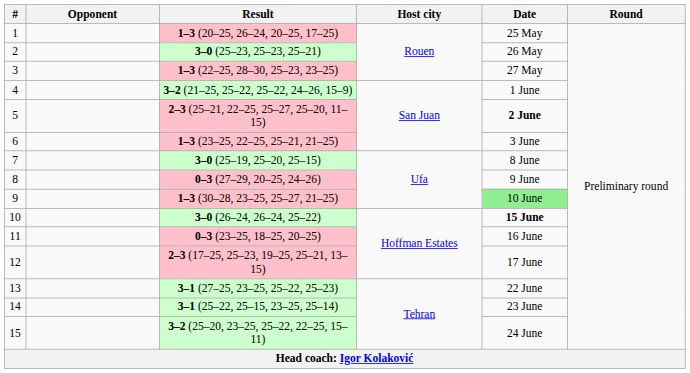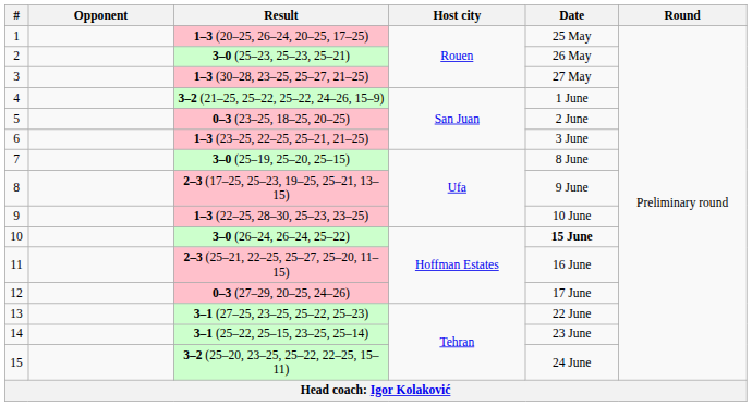 <table class="wikitable" style="text-align: center;font-size:90%;">
 <tr>
 <th width=20>#</th>
 <th width=160>Opponent</th>
 <th width=240>Result</th>
 <th width=150>Host city</th>
 <th width=100>Date</th>
 <th width=140>Round</th>
 </tr>
 <tr>
 <td>1</td>
 <td align=left></td>
 <td bgcolor=pink><strong>1–3</strong> (20–25, 26–24, 20–25, 17–25)</td>
 <td rowspan=3> <a href='#'>Rouen</a></td>
 <td>25 May</td>
 <td rowspan=15>Preliminary round</td>
 </tr>
 <tr>
 <td>2</td>
 <td align=left></td>
 <td bgcolor=ccffcc><strong>3–0</strong> (25–23, 25–23, 25–21)</td>
 <td>26 May</td>
 </tr>
 <tr>
 <td>3</td>
 <td align=left></td>
-<td bgcolor=pink><strong>1–3</strong> (22–25, 28–30, 25–23, 23–25)</td>
+<td bgcolor=pink><strong>1–3</strong> (30–28, 23–25, 25–27, 21–25)</td>
 <td>27 May</td>
 </tr>
 <tr>
 <td>4</td>
 <td align=left></td>
 <td bgcolor=ccffcc><strong>3–2</strong> (21–25, 25–22, 25–22, 24–26, 15–9)</td>
 <td rowspan=3> <a href='#'>San Juan</a></td>
 <td>1 June</td>
 </tr>
 <tr>
 <td>5</td>
 <td align=left></td>
-<td bgcolor=pink><strong>2–3</strong> (25–21, 22–25, 25–27, 25–20, 11–15)</td>
-<td><strong>2 June</strong></td>
+<td bgcolor=pink><strong>0–3</strong> (23–25, 18–25, 20–25)</td>
+<td>2 June</td>
 </tr>
 <tr>
 <td>6</td>
 <td align=left></td>
 <td bgcolor=pink><strong>1–3</strong> (23–25, 22–25, 25–21, 21–25)</td>
 <td>3 June</td>
 </tr>
 <tr>
 <td>7</td>
 <td align=left></td>
 <td bgcolor=ccffcc><strong>3–0</strong> (25–19, 25–20, 25–15)</td>
 <td rowspan=3> <a href='#'>Ufa</a></td>
 <td>8 June</td>
 </tr>
 <tr>
 <td>8</td>
 <td align=left></td>
-<td bgcolor=pink><strong>0–3</strong> (27–29, 20–25, 24–26)</td>
+<td bgcolor=pink><strong>2–3</strong> (17–25, 25–23, 19–25, 25–21, 13–15)</td>
 <td>9 June</td>
 </tr>
 <tr>
 <td>9</td>
 <td align=left></td>
-<td bgcolor=pink><strong>1–3</strong> (30–28, 23–25, 25–27, 21–25)</td>
-<td style="background: lightgreen;">10 June</td>
+<td bgcolor=pink><strong>1–3</strong> (22–25, 28–30, 25–23, 23–25)</td>
+<td>10 June</td>
 </tr>
 <tr>
 <td>10</td>
 <td align=left></td>
 <td bgcolor=ccffcc><strong>3–0</strong> (26–24, 26–24, 25–22)</td>
 <td rowspan=3> <a href='#'>Hoffman Estates</a></td>
 <td><strong>15 June</strong></td>
 </tr>
 <tr>
 <td>11</td>
 <td align=left></td>
-<td bgcolor=pink><strong>0–3</strong> (23–25, 18–25, 20–25)</td>
+<td bgcolor=pink><strong>2–3</strong> (25–21, 22–25, 25–27, 25–20, 11–15)</td>
 <td>16 June</td>
 </tr>
 <tr>
 <td>12</td>
 <td align=left></td>
-<td bgcolor=pink><strong>2–3</strong> (17–25, 25–23, 19–25, 25–21, 13–15)</td>
+<td bgcolor=pink><strong>0–3</strong> (27–29, 20–25, 24–26)</td>
 <td>17 June</td>
 </tr>
 <tr>
 <td>13</td>
 <td align=left></td>
 <td bgcolor=ccffcc><strong>3–1</strong> (27–25, 23–25, 25–22, 25–23)</td>
 <td rowspan=3> <a href='#'>Tehran</a></td>
 <td>22 June</td>
 </tr>
 <tr>
 <td>14</td>
 <td align=left></td>
 <td bgcolor=ccffcc><strong>3–1</strong> (25–22, 25–15, 23–25, 25–14)</td>
 <td>23 June</td>
 </tr>
 <tr>
 <td>15</td>
 <td align=left></td>
 <td bgcolor=ccffcc><strong>3–2</strong> (25–20, 23–25, 25–22, 22–25, 15–11)</td>
 <td>24 June</td>
 </tr>
 <tr>
 <th colspan=6>Head coach:  <a href='#'>Igor Kolaković</a></th>
 </tr>
 </table>
